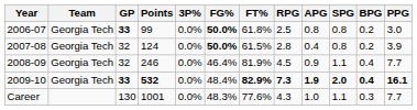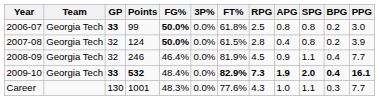 <table class="wikitable">
 <tr>
 <th>Year</th>
 <th>Team</th>
 <th>GP</th>
 <th>Points</th>
+<th>FG%</th>
 <th>3P%</th>
-<th>FG%</th>
 <th>FT%</th>
 <th>RPG</th>
 <th>APG</th>
 <th>SPG</th>
 <th>BPG</th>
 <th>PPG</th>
 </tr>
 <tr>
 <td>2006-07</td>
 <td>Georgia Tech</td>
 <td><strong>33</strong></td>
 <td>99</td>
+<td><strong>50.0%</strong></td>
 <td>0.0%</td>
-<td><strong>50.0%</strong></td>
 <td>61.8%</td>
 <td>2.5</td>
 <td>0.8</td>
 <td>0.8</td>
 <td>0.2</td>
 <td>3.0</td>
 </tr>
 <tr>
 <td>2007-08</td>
 <td>Georgia Tech</td>
 <td>32</td>
 <td>124</td>
+<td><strong>50.0%</strong></td>
 <td>0.0%</td>
-<td><strong>50.0%</strong></td>
 <td>61.5%</td>
 <td>2.8</td>
 <td>0.4</td>
 <td>0.8</td>
 <td>0.2</td>
 <td>3.9</td>
 </tr>
 <tr>
 <td>2008-09</td>
 <td>Georgia  Tech</td>
 <td>32</td>
 <td>246</td>
+<td>46.4%</td>
 <td>0.0%</td>
-<td>46.4%</td>
 <td>81.9%</td>
 <td>4.5</td>
 <td>0.9</td>
 <td>1.1</td>
 <td>0.4</td>
 <td>7.7</td>
 </tr>
 <tr>
 <td>2009-10</td>
 <td>Georgia Tech</td>
 <td><strong>33</strong></td>
 <td><strong>532</strong></td>
+<td>48.4%</td>
 <td>0.0%</td>
-<td>48.4%</td>
 <td><strong>82.9%</strong></td>
 <td><strong>7.3</strong></td>
 <td><strong>1.9</strong></td>
 <td><strong>2.0</strong></td>
 <td><strong>0.4</strong></td>
 <td><strong>16.1</strong></td>
 </tr>
 <tr>
 <td>Career</td>
 <td></td>
 <td>130</td>
 <td>1001</td>
+<td>48.3%</td>
 <td>0.0%</td>
-<td>48.3%</td>
 <td>77.6%</td>
 <td>4.3</td>
 <td>1.0</td>
 <td>1.1</td>
 <td>0.3</td>
 <td>7.7</td>
 </tr>
 </table>
